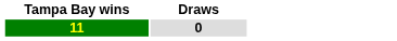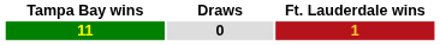 <table class class="wikitable" style="font-size:90%; text-align:center">
 <tr>
 <th width=150>Tampa Bay wins</th>
 <th width=100>Draws</th>
+<th width=150>Ft. Lauderdale wins</th>
 </tr>
 <tr>
 <td style="text-align:center; background:green;color:yellow;"><strong>11</strong></td>
 <td style="background:#ddd;color:black;"><strong>0</strong></td>
+<td style="text-align:center; background:#b6121b;color:#fc3;"><strong>1</strong></td>
 </tr>
 </table>
